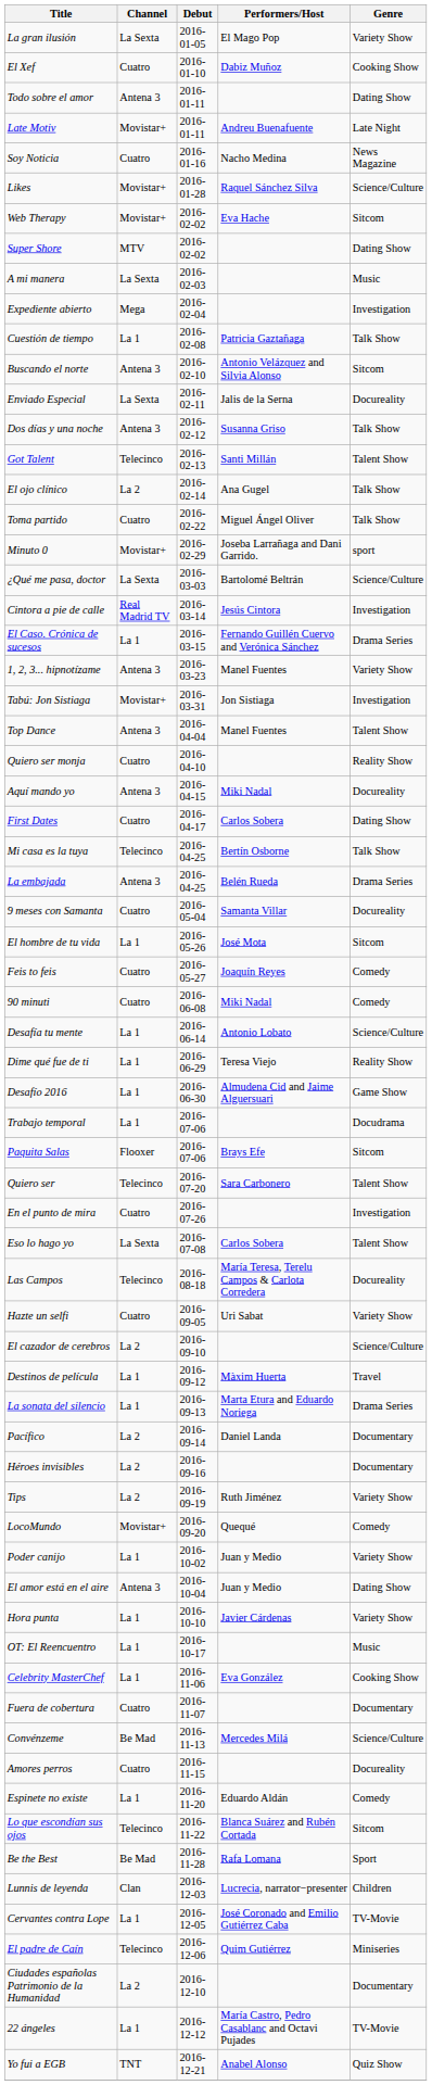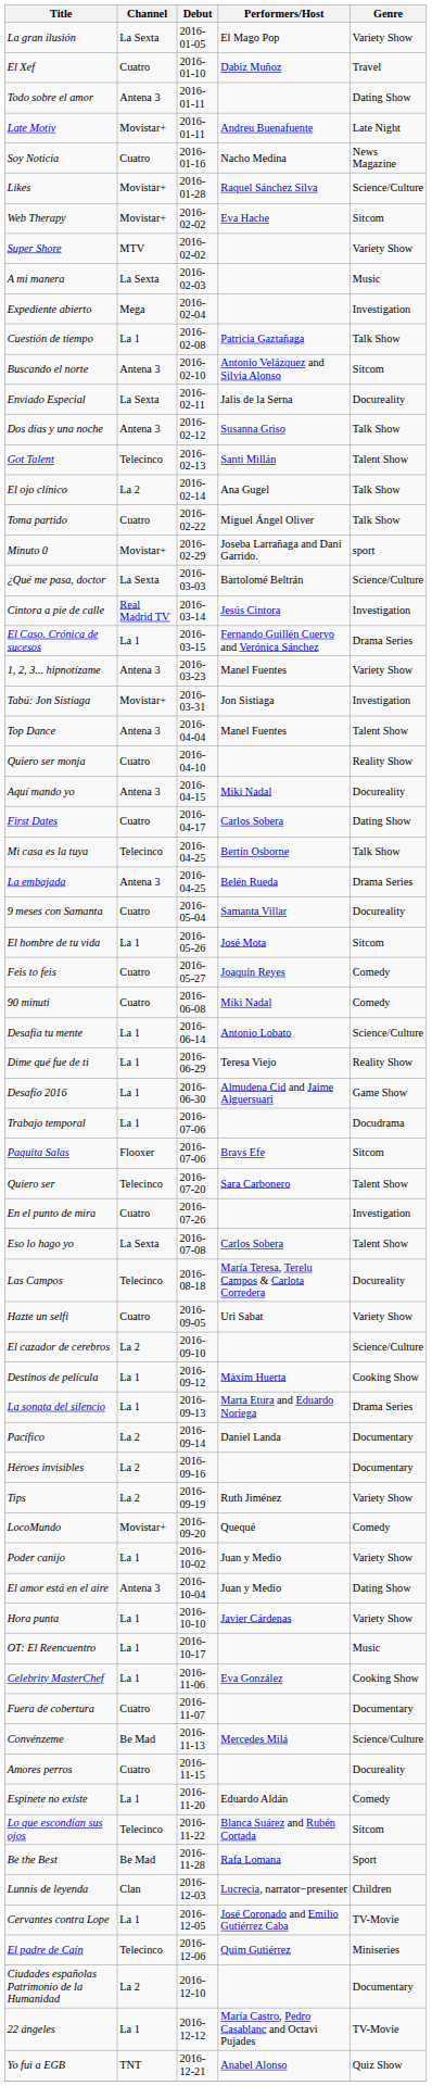 <table class="wikitable sortable">
 <tr>
 <th>Title</th>
 <th>Channel</th>
 <th>Debut</th>
 <th>Performers/Host</th>
 <th>Genre</th>
 </tr>
 <tr>
 <td><em>La gran ilusión</em></td>
 <td>La Sexta</td>
 <td>2016-01-05</td>
 <td>El Mago Pop</td>
 <td>Variety Show</td>
 </tr>
 <tr>
 <td><em> El Xef</em></td>
 <td>Cuatro</td>
 <td>2016-01-10</td>
 <td><a href='#'>Dabiz Muñoz</a></td>
-<td>Cooking Show</td>
+<td>Travel</td>
 </tr>
 <tr>
 <td><em>Todo sobre el amor</em></td>
 <td>Antena 3</td>
 <td>2016-01-11</td>
 <td></td>
 <td>Dating Show</td>
 </tr>
 <tr>
 <td><em> <a href='#'>Late Motiv</a></em></td>
 <td>Movistar+</td>
 <td>2016-01-11</td>
 <td><a href='#'>Andreu Buenafuente</a></td>
 <td>Late Night</td>
 </tr>
 <tr>
 <td><em>Soy Noticia</em></td>
 <td>Cuatro</td>
 <td>2016-01-16</td>
 <td>Nacho Medina</td>
 <td>News Magazine</td>
 </tr>
 <tr>
 <td><em>Likes</em></td>
 <td>Movistar+</td>
 <td>2016-01-28</td>
 <td><a href='#'>Raquel Sánchez Silva</a></td>
 <td>Science/Culture</td>
 </tr>
 <tr>
 <td><em>Web Therapy</em></td>
 <td>Movistar+</td>
 <td>2016-02-02</td>
 <td><a href='#'>Eva Hache</a></td>
 <td>Sitcom</td>
 </tr>
 <tr>
 <td><em><a href='#'>Super Shore</a></em></td>
 <td>MTV</td>
 <td>2016-02-02</td>
 <td></td>
-<td>Dating Show</td>
+<td>Variety Show</td>
 </tr>
 <tr>
 <td><em> A mi manera</em></td>
 <td>La Sexta</td>
 <td>2016-02-03</td>
 <td></td>
 <td>Music</td>
 </tr>
 <tr>
 <td><em>Expediente abierto</em></td>
 <td>Mega</td>
 <td>2016-02-04</td>
 <td></td>
 <td>Investigation</td>
 </tr>
 <tr>
 <td><em>Cuestión de tiempo</em></td>
 <td>La 1</td>
 <td>2016-02-08</td>
 <td><a href='#'>Patricia Gaztañaga</a></td>
 <td>Talk Show</td>
 </tr>
 <tr>
 <td><em> Buscando el norte</em></td>
 <td>Antena 3</td>
 <td>2016-02-10</td>
 <td><a href='#'>Antonio Velázquez</a> and <a href='#'>Silvia Alonso</a></td>
 <td>Sitcom</td>
 </tr>
 <tr>
 <td><em> Enviado Especial</em></td>
 <td>La Sexta</td>
 <td>2016-02-11</td>
 <td>Jalis de la Serna</td>
 <td>Docureality</td>
 </tr>
 <tr>
 <td><em> Dos días y una noche</em></td>
 <td>Antena 3</td>
 <td>2016-02-12</td>
 <td><a href='#'>Susanna Griso</a></td>
 <td>Talk Show</td>
 </tr>
 <tr>
 <td><em><a href='#'>Got Talent</a></em></td>
 <td>Telecinco</td>
 <td>2016-02-13</td>
 <td><a href='#'>Santi Millán</a></td>
 <td>Talent Show</td>
 </tr>
 <tr>
 <td><em> El ojo clínico</em></td>
 <td>La 2</td>
 <td>2016-02-14</td>
 <td>Ana Gugel</td>
 <td>Talk Show</td>
 </tr>
 <tr>
 <td><em>Toma partido</em></td>
 <td>Cuatro</td>
 <td>2016-02-22</td>
 <td>Miguel Ángel Oliver</td>
 <td>Talk Show</td>
 </tr>
 <tr>
 <td><em> Minuto 0</em></td>
 <td>Movistar+</td>
 <td>2016-02-29</td>
 <td>Joseba Larrañaga and Dani Garrido.</td>
 <td>sport</td>
 </tr>
 <tr>
 <td><em>¿Qué me pasa, doctor</em></td>
 <td>La Sexta</td>
 <td>2016-03-03</td>
 <td>Bartolomé Beltrán</td>
 <td>Science/Culture</td>
 </tr>
 <tr>
 <td><em>Cintora a pie de calle</em></td>
 <td><a href='#'>Real Madrid TV</a></td>
 <td>2016-03-14</td>
 <td><a href='#'>Jesús Cintora</a></td>
 <td>Investigation</td>
 </tr>
 <tr>
 <td><em> <a href='#'>El Caso. Crónica de sucesos</a></em></td>
 <td>La 1</td>
 <td>2016-03-15</td>
 <td><a href='#'>Fernando Guillén Cuervo</a> and <a href='#'>Verónica Sánchez</a></td>
 <td>Drama Series</td>
 </tr>
 <tr>
 <td><em>1, 2, 3... hipnotízame</em></td>
 <td>Antena 3</td>
 <td>2016-03-23</td>
 <td>Manel Fuentes</td>
 <td>Variety Show</td>
 </tr>
 <tr>
 <td><em> Tabú: Jon Sistiaga</em></td>
 <td>Movistar+</td>
 <td>2016-03-31</td>
 <td>Jon Sistiaga</td>
 <td>Investigation</td>
 </tr>
 <tr>
 <td><em> Top Dance</em></td>
 <td>Antena 3</td>
 <td>2016-04-04</td>
 <td>Manel Fuentes</td>
 <td>Talent Show</td>
 </tr>
 <tr>
 <td><em> Quiero ser monja</em></td>
 <td>Cuatro</td>
 <td>2016-04-10</td>
 <td></td>
 <td>Reality Show</td>
 </tr>
 <tr>
 <td><em> Aquí mando yo</em></td>
 <td>Antena 3</td>
 <td>2016-04-15</td>
 <td><a href='#'>Miki Nadal</a></td>
 <td>Docureality</td>
 </tr>
 <tr>
 <td><em><a href='#'>First Dates</a></em></td>
 <td>Cuatro</td>
 <td>2016-04-17</td>
 <td><a href='#'>Carlos Sobera</a></td>
 <td>Dating Show</td>
 </tr>
 <tr>
 <td><em>  Mi casa es la tuya</em></td>
 <td>Telecinco</td>
 <td>2016-04-25</td>
 <td><a href='#'>Bertín Osborne</a></td>
 <td>Talk Show</td>
 </tr>
 <tr>
 <td><em><a href='#'>La embajada</a></em></td>
 <td>Antena 3</td>
 <td>2016-04-25</td>
 <td><a href='#'>Belén Rueda</a></td>
 <td>Drama Series</td>
 </tr>
 <tr>
 <td><em> 9 meses con Samanta</em></td>
 <td>Cuatro</td>
 <td>2016-05-04</td>
 <td><a href='#'>Samanta Villar</a></td>
 <td>Docureality</td>
 </tr>
 <tr>
 <td><em> El hombre de tu vida</em></td>
 <td>La 1</td>
 <td>2016-05-26</td>
 <td><a href='#'>José Mota</a></td>
 <td>Sitcom</td>
 </tr>
 <tr>
 <td><em>Feis to feis</em></td>
 <td>Cuatro</td>
 <td>2016-05-27</td>
 <td><a href='#'>Joaquín Reyes</a></td>
 <td>Comedy</td>
 </tr>
 <tr>
 <td><em>90 minuti</em></td>
 <td>Cuatro</td>
 <td>2016-06-08</td>
 <td><a href='#'>Miki Nadal</a></td>
 <td>Comedy</td>
 </tr>
 <tr>
 <td><em>Desafía tu mente</em></td>
 <td>La 1</td>
 <td>2016-06-14</td>
 <td><a href='#'>Antonio Lobato</a></td>
 <td>Science/Culture</td>
 </tr>
 <tr>
 <td><em>Dime qué fue de ti</em></td>
 <td>La 1</td>
 <td>2016-06-29</td>
 <td>Teresa Viejo</td>
 <td>Reality Show</td>
 </tr>
 <tr>
 <td><em> Desafío 2016</em></td>
 <td>La 1</td>
 <td>2016-06-30</td>
 <td><a href='#'>Almudena Cid</a> and <a href='#'>Jaime Alguersuari</a></td>
 <td>Game Show</td>
 </tr>
 <tr>
 <td><em> Trabajo temporal</em></td>
 <td>La 1</td>
 <td>2016-07-06</td>
 <td></td>
 <td>Docudrama</td>
 </tr>
 <tr>
 <td><em> <a href='#'>Paquita Salas</a></em></td>
 <td>Flooxer</td>
 <td>2016-07-06</td>
 <td><a href='#'>Brays Efe</a></td>
 <td>Sitcom</td>
 </tr>
 <tr>
 <td><em> Quiero ser</em></td>
 <td>Telecinco</td>
 <td>2016-07-20</td>
 <td><a href='#'>Sara Carbonero</a></td>
 <td>Talent Show</td>
 </tr>
 <tr>
 <td><em> En el punto de mira</em></td>
 <td>Cuatro</td>
 <td>2016-07-26</td>
 <td></td>
 <td>Investigation</td>
 </tr>
 <tr>
 <td><em>  Eso lo hago yo</em></td>
 <td>La Sexta</td>
 <td>2016-07-08</td>
 <td><a href='#'>Carlos Sobera</a></td>
 <td>Talent Show</td>
 </tr>
 <tr>
 <td><em>Las Campos</em></td>
 <td>Telecinco</td>
 <td>2016-08-18</td>
 <td><a href='#'>María Teresa</a>, <a href='#'>Terelu Campos</a> & <a href='#'>Carlota Corredera</a></td>
 <td>Docureality</td>
 </tr>
 <tr>
 <td><em> Hazte un selfi</em></td>
 <td>Cuatro</td>
 <td>2016-09-05</td>
 <td>Uri Sabat</td>
 <td>Variety Show</td>
 </tr>
 <tr>
 <td><em> El cazador de cerebros</em></td>
 <td>La 2</td>
 <td>2016-09-10</td>
 <td></td>
 <td>Science/Culture</td>
 </tr>
 <tr>
 <td><em>  Destinos de película</em></td>
 <td>La 1</td>
 <td>2016-09-12</td>
 <td><a href='#'>Màxim Huerta</a></td>
-<td>Travel</td>
+<td>Cooking Show</td>
 </tr>
 <tr>
 <td><em> <a href='#'>La sonata del silencio</a></em></td>
 <td>La 1</td>
 <td>2016-09-13</td>
 <td><a href='#'>Marta Etura</a> and <a href='#'>Eduardo Noriega</a></td>
 <td>Drama Series</td>
 </tr>
 <tr>
 <td><em>Pacífico</em></td>
 <td>La 2</td>
 <td>2016-09-14</td>
 <td>Daniel Landa</td>
 <td>Documentary</td>
 </tr>
 <tr>
 <td><em>Héroes invisibles</em></td>
 <td>La 2</td>
 <td>2016-09-16</td>
 <td></td>
 <td>Documentary</td>
 </tr>
 <tr>
 <td><em> Tips</em></td>
 <td>La 2</td>
 <td>2016-09-19</td>
 <td>Ruth Jiménez</td>
 <td>Variety Show</td>
 </tr>
 <tr>
 <td><em>LocoMundo</em></td>
 <td>Movistar+</td>
 <td>2016-09-20</td>
 <td>Quequé</td>
 <td>Comedy</td>
 </tr>
 <tr>
 <td><em>Poder canijo</em></td>
 <td>La 1</td>
 <td>2016-10-02</td>
 <td>Juan y Medio</td>
 <td>Variety Show</td>
 </tr>
 <tr>
 <td><em> El amor está en el aire</em></td>
 <td>Antena 3</td>
 <td>2016-10-04</td>
 <td>Juan y Medio</td>
 <td>Dating Show</td>
 </tr>
 <tr>
 <td><em> Hora punta</em></td>
 <td>La 1</td>
 <td>2016-10-10</td>
 <td><a href='#'>Javier Cárdenas</a></td>
 <td>Variety Show</td>
 </tr>
 <tr>
 <td><em> OT: El Reencuentro</em></td>
 <td>La 1</td>
 <td>2016-10-17</td>
 <td></td>
 <td>Music</td>
 </tr>
 <tr>
 <td><em> <a href='#'>Celebrity MasterChef</a></em></td>
 <td>La 1</td>
 <td>2016-11-06</td>
 <td><a href='#'>Eva González</a></td>
 <td>Cooking Show</td>
 </tr>
 <tr>
 <td><em> Fuera de cobertura</em></td>
 <td>Cuatro</td>
 <td>2016-11-07</td>
 <td></td>
 <td>Documentary</td>
 </tr>
 <tr>
 <td><em> Convénzeme</em></td>
 <td>Be Mad</td>
 <td>2016-11-13</td>
 <td><a href='#'>Mercedes Milá</a></td>
 <td>Science/Culture</td>
 </tr>
 <tr>
 <td><em>Amores perros</em></td>
 <td>Cuatro</td>
 <td>2016-11-15</td>
 <td></td>
 <td>Docureality</td>
 </tr>
 <tr>
 <td><em> Espinete no existe</em></td>
 <td>La 1</td>
 <td>2016-11-20</td>
 <td>Eduardo Aldán</td>
 <td>Comedy</td>
 </tr>
 <tr>
 <td><em> <a href='#'>Lo que escondían sus ojos</a></em></td>
 <td>Telecinco</td>
 <td>2016-11-22</td>
 <td><a href='#'>Blanca Suárez</a> and <a href='#'>Rubén Cortada</a></td>
 <td>Sitcom</td>
 </tr>
 <tr>
 <td><em>Be the Best</em></td>
 <td>Be Mad</td>
 <td>2016-11-28</td>
 <td><a href='#'>Rafa Lomana</a></td>
 <td>Sport</td>
 </tr>
 <tr>
 <td><em>Lunnis de leyenda</em></td>
 <td>Clan</td>
 <td>2016-12-03</td>
 <td><a href='#'>Lucrecia</a>, narrator−presenter</td>
 <td>Children</td>
 </tr>
 <tr>
 <td><em>Cervantes contra Lope</em></td>
 <td>La 1</td>
 <td>2016-12-05</td>
 <td><a href='#'>José Coronado</a> and <a href='#'>Emilio Gutiérrez Caba</a></td>
 <td>TV-Movie</td>
 </tr>
 <tr>
 <td><em><a href='#'>El padre de Caín</a></em></td>
 <td>Telecinco</td>
 <td>2016-12-06</td>
 <td><a href='#'>Quim Gutiérrez</a></td>
 <td>Miniseries</td>
 </tr>
 <tr>
 <td><em>Ciudades españolas Patrimonio de la Humanidad</em></td>
 <td>La 2</td>
 <td>2016-12-10</td>
 <td></td>
 <td>Documentary</td>
 </tr>
 <tr>
 <td><em>22 ángeles</em></td>
 <td>La 1</td>
 <td>2016-12-12</td>
 <td><a href='#'>María Castro</a>, <a href='#'>Pedro Casablanc</a> and Octavi Pujades</td>
 <td>TV-Movie</td>
 </tr>
 <tr>
 <td><em>Yo fui a EGB</em></td>
 <td>TNT</td>
 <td>2016-12-21</td>
 <td><a href='#'>Anabel Alonso</a></td>
 <td>Quiz Show</td>
 </tr>
 <tr>
 </tr>
 </table>
